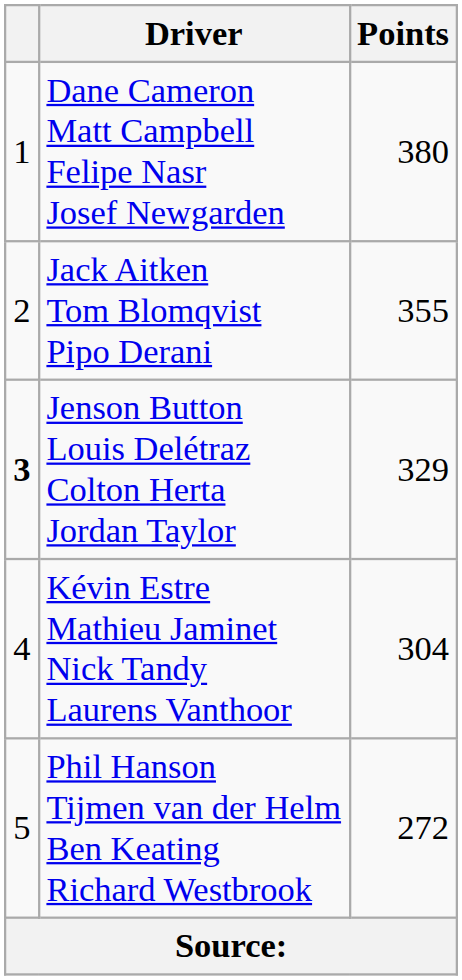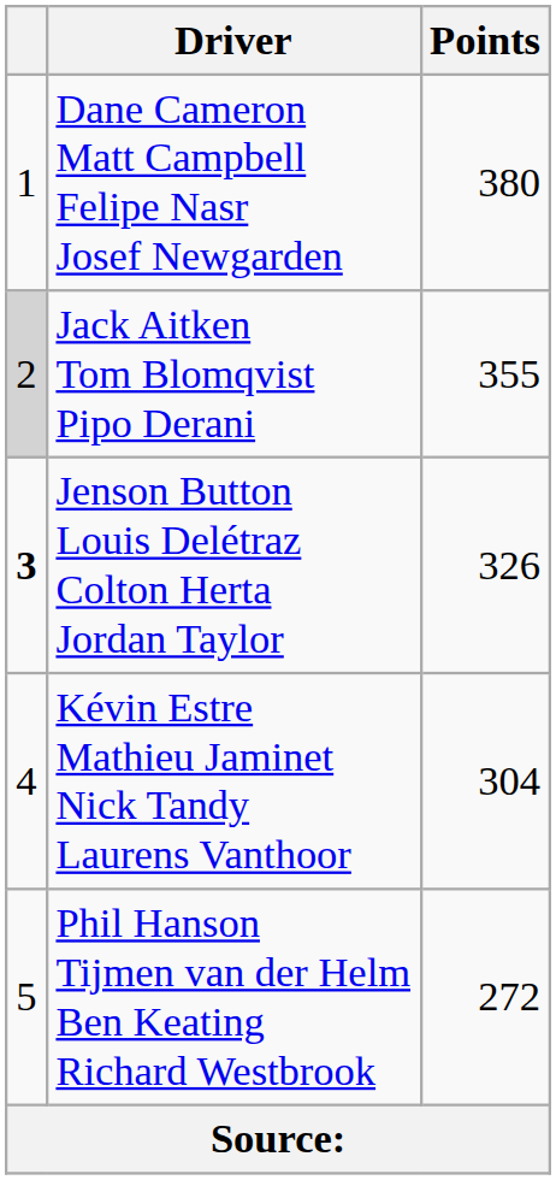 <table class="wikitable" style="font-size: 95%;">
 <tr>
 <th scope="col"></th>
 <th scope="col">Driver</th>
 <th scope="col">Points</th>
 </tr>
 <tr>
 <td align=center>1</td>
 <td> <a href='#'>Dane Cameron</a><br> <a href='#'>Matt Campbell</a><br> <a href='#'>Felipe Nasr</a><br> <a href='#'>Josef Newgarden</a></td>
 <td align=right>380</td>
 </tr>
 <tr>
-<td align=center>2</td>
+<td align=center style="background: lightgrey;">2</td>
 <td> <a href='#'>Jack Aitken</a><br> <a href='#'>Tom Blomqvist</a><br> <a href='#'>Pipo Derani</a></td>
 <td align=right>355</td>
 </tr>
 <tr>
 <td align=center><strong>3</strong></td>
 <td> <a href='#'>Jenson Button</a><br> <a href='#'>Louis Delétraz</a><br> <a href='#'>Colton Herta</a><br> <a href='#'>Jordan Taylor</a></td>
-<td align=right>329</td>
+<td align=right>326</td>
 </tr>
 <tr>
 <td align=center>4</td>
 <td> <a href='#'>Kévin Estre</a><br> <a href='#'>Mathieu Jaminet</a><br> <a href='#'>Nick Tandy</a><br> <a href='#'>Laurens Vanthoor</a></td>
 <td align=right>304</td>
 </tr>
 <tr>
 <td align=center>5</td>
 <td> <a href='#'>Phil Hanson</a><br> <a href='#'>Tijmen van der Helm</a><br> <a href='#'>Ben Keating</a><br> <a href='#'>Richard Westbrook</a></td>
 <td align=right>272</td>
 </tr>
 <tr>
 <th colspan=5>Source:</th>
 </tr>
 </table>
